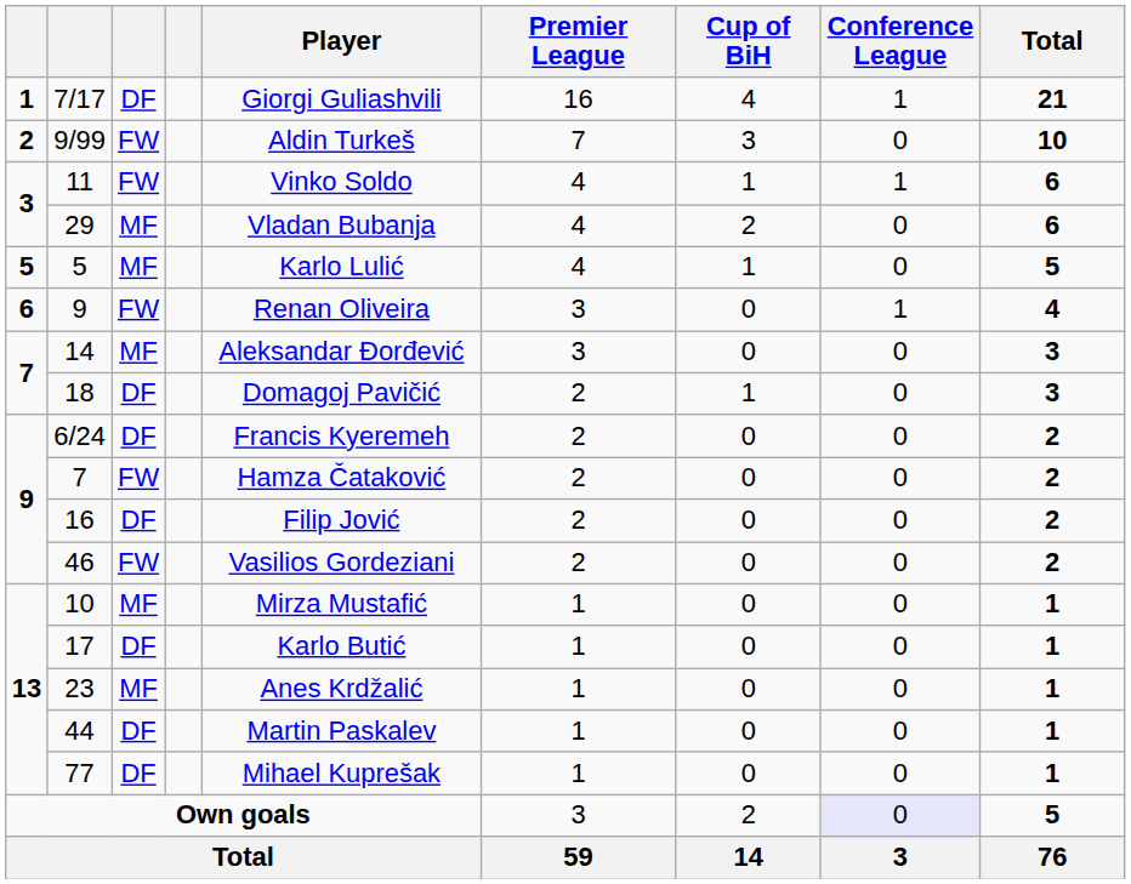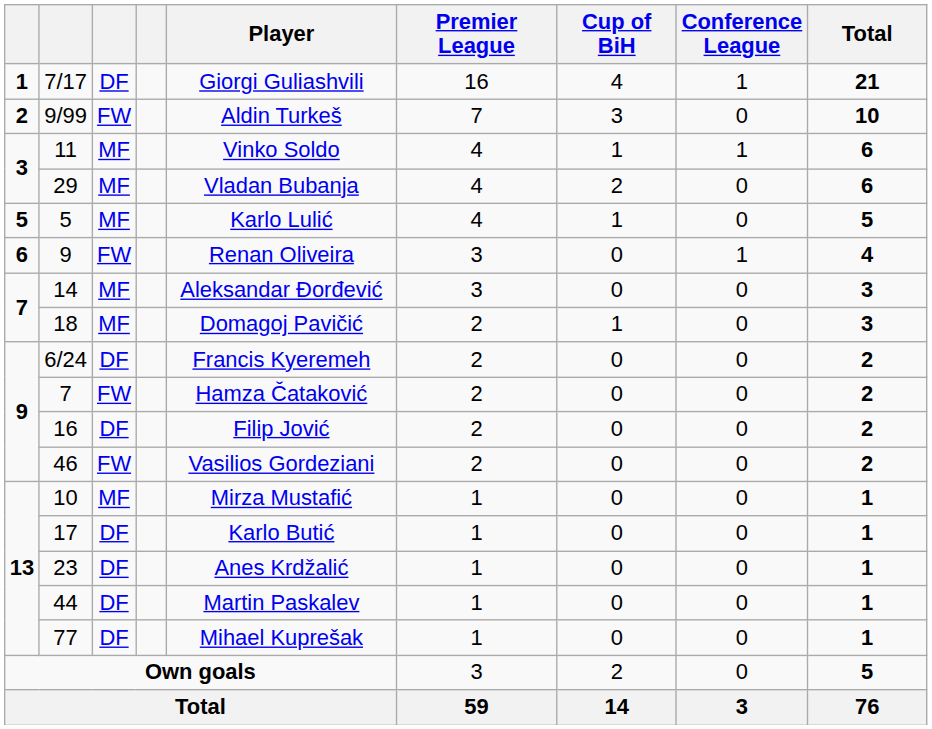 <table class="wikitable sortable" style="text-align:center">
 <tr>
 <th width=15></th>
 <th width=15></th>
 <th width=15></th>
 <th width=15></th>
 <th width=160>Player</th>
 <th width=110><a href='#'>Premier League</a></th>
 <th width=80><a href='#'>Cup of BiH</a></th>
 <th width=80><a href='#'>Conference League</a></th>
 <th width=80>Total</th>
 </tr>
 <tr>
 <td><strong>1</strong></td>
 <td>7/17</td>
 <td><a href='#'>DF</a></td>
 <td></td>
 <td><a href='#'>Giorgi Guliashvili</a></td>
 <td>16 </td>
 <td>4 </td>
 <td>1 </td>
 <td><strong>21</strong> </td>
 </tr>
 <tr>
 <td><strong>2</strong></td>
 <td>9/99</td>
 <td><a href='#'>FW</a></td>
 <td></td>
 <td><a href='#'>Aldin Turkeš</a></td>
 <td>7 </td>
 <td>3 </td>
 <td>0 </td>
 <td><strong>10</strong> </td>
 </tr>
 <tr>
 <td rowspan=2><strong>3</strong></td>
 <td>11</td>
-<td><a href='#'>FW</a></td>
+<td><a href='#'>MF</a></td>
 <td></td>
 <td><a href='#'>Vinko Soldo</a></td>
 <td>4 </td>
 <td>1 </td>
 <td>1 </td>
 <td><strong>6</strong> </td>
 </tr>
 <tr>
 <td>29</td>
 <td><a href='#'>MF</a></td>
 <td></td>
 <td><a href='#'>Vladan Bubanja</a></td>
 <td>4 </td>
 <td>2 </td>
 <td>0 </td>
 <td><strong>6</strong> </td>
 </tr>
 <tr>
 <td><strong>5</strong></td>
 <td>5</td>
 <td><a href='#'>MF</a></td>
 <td></td>
 <td><a href='#'>Karlo Lulić</a></td>
 <td>4 </td>
 <td>1 </td>
 <td>0 </td>
 <td><strong>5</strong> </td>
 </tr>
 <tr>
 <td><strong>6</strong></td>
 <td>9</td>
 <td><a href='#'>FW</a></td>
 <td></td>
 <td><a href='#'>Renan Oliveira</a></td>
 <td>3 </td>
 <td>0 </td>
 <td>1 </td>
 <td><strong>4</strong> </td>
 </tr>
 <tr>
 <td rowspan=2><strong>7</strong></td>
 <td>14</td>
 <td><a href='#'>MF</a></td>
 <td></td>
 <td><a href='#'>Aleksandar Đorđević</a></td>
 <td>3 </td>
 <td>0 </td>
 <td>0 </td>
 <td><strong>3</strong> </td>
 </tr>
 <tr>
 <td>18</td>
-<td><a href='#'>DF</a></td>
+<td><a href='#'>MF</a></td>
 <td></td>
 <td><a href='#'>Domagoj Pavičić</a></td>
 <td>2 </td>
 <td>1 </td>
 <td>0 </td>
 <td><strong>3</strong> </td>
 </tr>
 <tr>
 <td rowspan=4><strong>9</strong></td>
 <td>6/24</td>
 <td><a href='#'>DF</a></td>
 <td></td>
 <td><a href='#'>Francis Kyeremeh</a></td>
 <td>2 </td>
 <td>0 </td>
 <td>0 </td>
 <td><strong>2</strong> </td>
 </tr>
 <tr>
 <td>7</td>
 <td><a href='#'>FW</a></td>
 <td></td>
 <td><a href='#'>Hamza Čataković</a></td>
 <td>2 </td>
 <td>0 </td>
 <td>0 </td>
 <td><strong>2</strong> </td>
 </tr>
 <tr>
 <td>16</td>
 <td><a href='#'>DF</a></td>
 <td></td>
 <td><a href='#'>Filip Jović</a></td>
 <td>2 </td>
 <td>0 </td>
 <td>0 </td>
 <td><strong>2</strong> </td>
 </tr>
 <tr>
 <td>46</td>
 <td><a href='#'>FW</a></td>
 <td></td>
 <td><a href='#'>Vasilios Gordeziani</a></td>
 <td>2 </td>
 <td>0 </td>
 <td>0 </td>
 <td><strong>2</strong> </td>
 </tr>
 <tr>
 <td rowspan=5><strong>13</strong></td>
 <td>10</td>
 <td><a href='#'>MF</a></td>
 <td></td>
 <td><a href='#'>Mirza Mustafić</a></td>
 <td>1 </td>
 <td>0 </td>
 <td>0 </td>
 <td><strong>1</strong> </td>
 </tr>
 <tr>
 <td>17</td>
 <td><a href='#'>DF</a></td>
 <td></td>
 <td><a href='#'>Karlo Butić</a></td>
 <td>1 </td>
 <td>0 </td>
 <td>0 </td>
 <td><strong>1</strong> </td>
 </tr>
 <tr>
 <td>23</td>
-<td><a href='#'>MF</a></td>
+<td><a href='#'>DF</a></td>
 <td></td>
 <td><a href='#'>Anes Krdžalić</a></td>
 <td>1 </td>
 <td>0 </td>
 <td>0 </td>
 <td><strong>1</strong> </td>
 </tr>
 <tr>
 <td>44</td>
 <td><a href='#'>DF</a></td>
 <td></td>
 <td><a href='#'>Martin Paskalev</a></td>
 <td>1 </td>
 <td>0 </td>
 <td>0 </td>
 <td><strong>1</strong> </td>
 </tr>
 <tr>
 <td>77</td>
 <td><a href='#'>DF</a></td>
 <td></td>
 <td><a href='#'>Mihael Kuprešak</a></td>
 <td>1</td>
 <td>0</td>
 <td>0</td>
 <td><strong>1</strong></td>
 </tr>
 <tr>
 <td colspan=5><strong>Own goals</strong></td>
 <td>3 </td>
 <td>2 </td>
-<td style="background: lavender;">0 </td>
+<td>0 </td>
 <td><strong>5</strong> </td>
 </tr>
 <tr>
 <th colspan=5>Total</th>
 <th>59</th>
 <th>14</th>
 <th>3</th>
 <th>76</th>
 </tr>
 </table>
